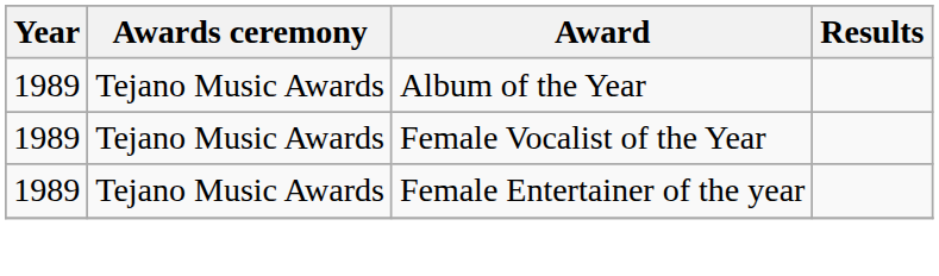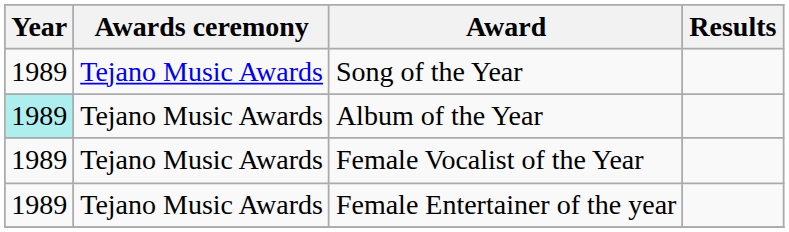 <table class="wikitable">
 <tr>
 <th style="text-align:center; width:30px;">Year</th>
 <th style="text-align:center;">Awards ceremony</th>
 <th style="text-align:center;">Award</th>
 <th style="text-align:center;">Results</th>
 </tr>
 <tr>
 <td>1989</td>
+<td><a href='#'>Tejano Music Awards</a></td>
+<td>Song of the Year</td>
+<td></td>
+</tr>
+<tr>
+<td style="background: paleturquoise;">1989</td>
 <td>Tejano Music Awards</td>
 <td>Album of the Year</td>
 <td></td>
 </tr>
 <tr>
 <td>1989</td>
 <td>Tejano Music Awards</td>
 <td>Female Vocalist of the Year</td>
 <td></td>
 </tr>
 <tr>
 <td>1989</td>
 <td>Tejano Music Awards</td>
 <td>Female Entertainer of the year</td>
 <td></td>
 </tr>
 <tr>
 </tr>
 </table>
